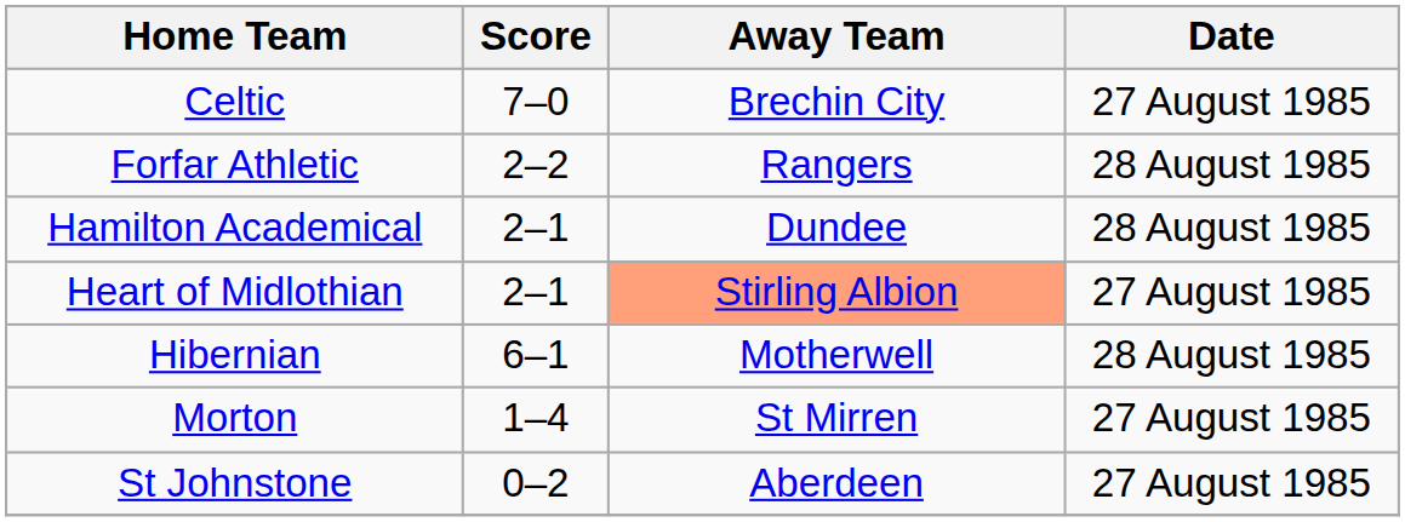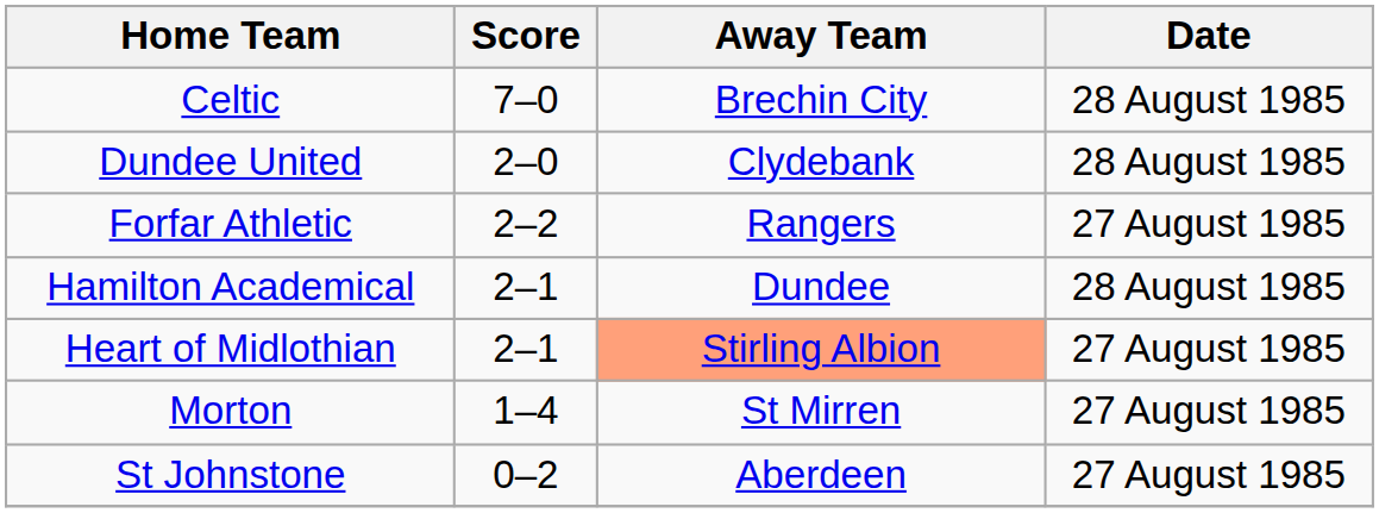 <table class="wikitable" style="text-align:center;">
 <tr>
 <th width=175>Home Team</th>
 <th width=50>Score</th>
 <th width=175>Away Team</th>
 <th width= 125>Date</th>
 </tr>
 <tr>
 <td><a href='#'>Celtic</a></td>
 <td>7–0</td>
 <td><a href='#'>Brechin City</a></td>
-<td>27 August 1985</td>
+<td>28 August 1985</td>
+</tr>
+<tr>
+<td><a href='#'>Dundee United</a></td>
+<td>2–0</td>
+<td><a href='#'>Clydebank</a></td>
+<td>28 August 1985</td>
 </tr>
 <tr>
 <td><a href='#'>Forfar Athletic</a></td>
 <td>2–2</td>
 <td><a href='#'>Rangers</a></td>
-<td>28 August 1985</td>
+<td>27 August 1985</td>
 </tr>
 <tr>
 <td><a href='#'>Hamilton Academical</a></td>
 <td>2–1</td>
 <td><a href='#'>Dundee</a></td>
 <td>28 August 1985</td>
 </tr>
 <tr>
 <td><a href='#'>Heart of Midlothian</a></td>
 <td>2–1</td>
 <td style="background: lightsalmon;"><a href='#'>Stirling Albion</a></td>
 <td>27 August 1985</td>
-</tr>
-<tr>
-<td><a href='#'>Hibernian</a></td>
-<td>6–1</td>
-<td><a href='#'>Motherwell</a></td>
-<td>28 August 1985</td>
 </tr>
 <tr>
 <td><a href='#'>Morton</a></td>
 <td>1–4</td>
 <td><a href='#'>St Mirren</a></td>
 <td>27 August 1985</td>
 </tr>
 <tr>
 <td><a href='#'>St Johnstone</a></td>
 <td>0–2</td>
 <td><a href='#'>Aberdeen</a></td>
 <td>27 August 1985</td>
 </tr>
 <tr>
 </tr>
 </table>
